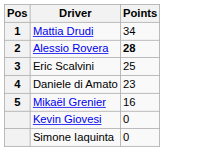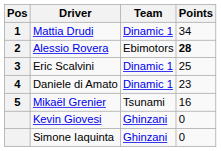 <table class="wikitable" style="font-size: 90%">
 <tr>
 <th>Pos</th>
 <th>Driver</th>
+<th>Team</th>
 <th>Points</th>
 </tr>
 <tr>
 <th>1</th>
 <td> <a href='#'>Mattia Drudi</a></td>
+<td><a href='#'>Dinamic 1</a></td>
 <td>34</td>
 </tr>
 <tr>
 <th>2</th>
 <td> <a href='#'>Alessio Rovera</a></td>
+<td>Ebimotors</td>
 <td><strong>28</strong></td>
 </tr>
 <tr>
 <th>3</th>
 <td> Eric Scalvini</td>
+<td><a href='#'>Dinamic 1</a></td>
 <td>25</td>
 </tr>
 <tr>
 <th>4</th>
 <td> Daniele di Amato</td>
+<td><a href='#'>Dinamic 1</a></td>
 <td>23</td>
 </tr>
 <tr>
 <th>5</th>
 <td> <a href='#'>Mikaël Grenier</a></td>
+<td>Tsunami</td>
 <td>16</td>
 </tr>
 <tr>
 <th></th>
 <td> <a href='#'>Kevin Giovesi</a></td>
+<td><a href='#'>Ghinzani</a></td>
 <td>0</td>
 </tr>
 <tr>
 <th></th>
 <td> Simone Iaquinta</td>
+<td><a href='#'>Ghinzani</a></td>
 <td>0</td>
 </tr>
 </table>
